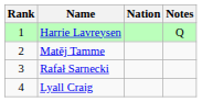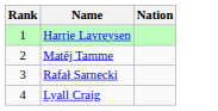 <table class="wikitable sortable" style="text-align:center">
 <tr>
 <th>Rank</th>
 <th>Name</th>
 <th>Nation</th>
-<th>Notes</th>
 </tr>
 <tr bgcolor=bbffbb>
 <td>1</td>
 <td align=left><a href='#'>Harrie Lavreysen</a></td>
 <td align=left></td>
-<td>Q</td>
 </tr>
 <tr>
 <td>2</td>
 <td align=left><a href='#'>Matěj Tamme</a></td>
 <td align=left></td>
-<td></td>
 </tr>
 <tr>
 <td>3</td>
 <td align=left><a href='#'>Rafał Sarnecki</a></td>
 <td align=left></td>
-<td></td>
 </tr>
 <tr>
 <td>4</td>
 <td align=left><a href='#'>Lyall Craig</a></td>
 <td align=left></td>
-<td></td>
 </tr>
 </table>
